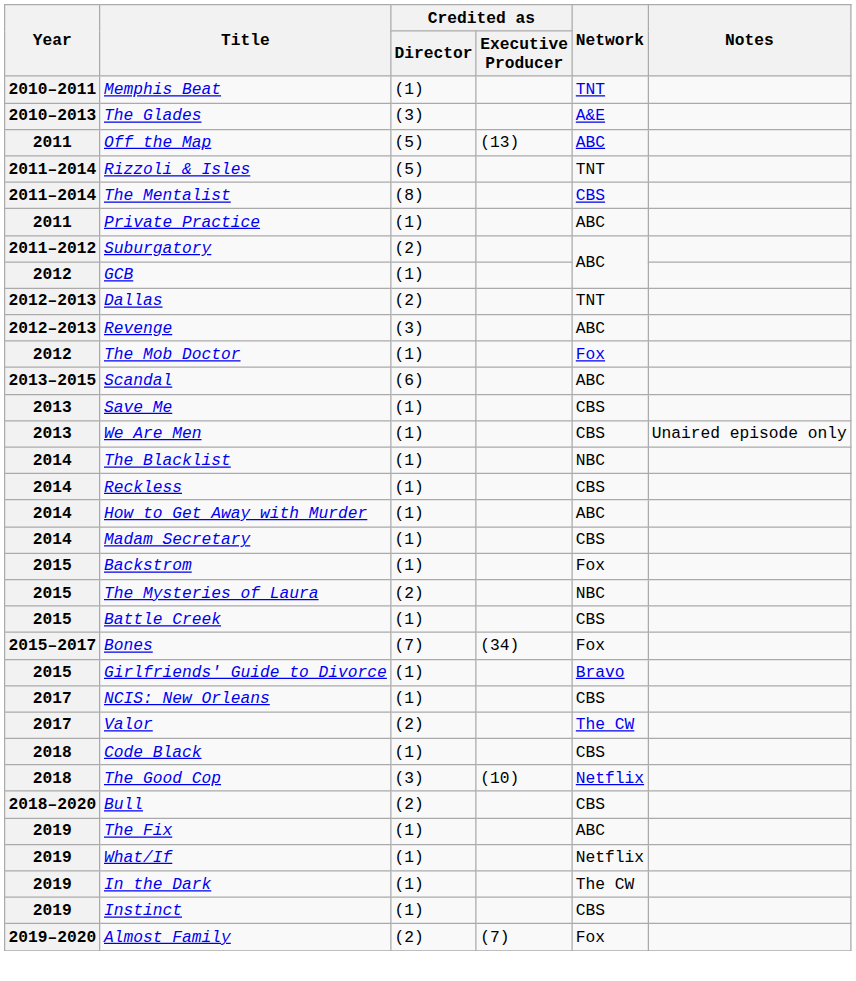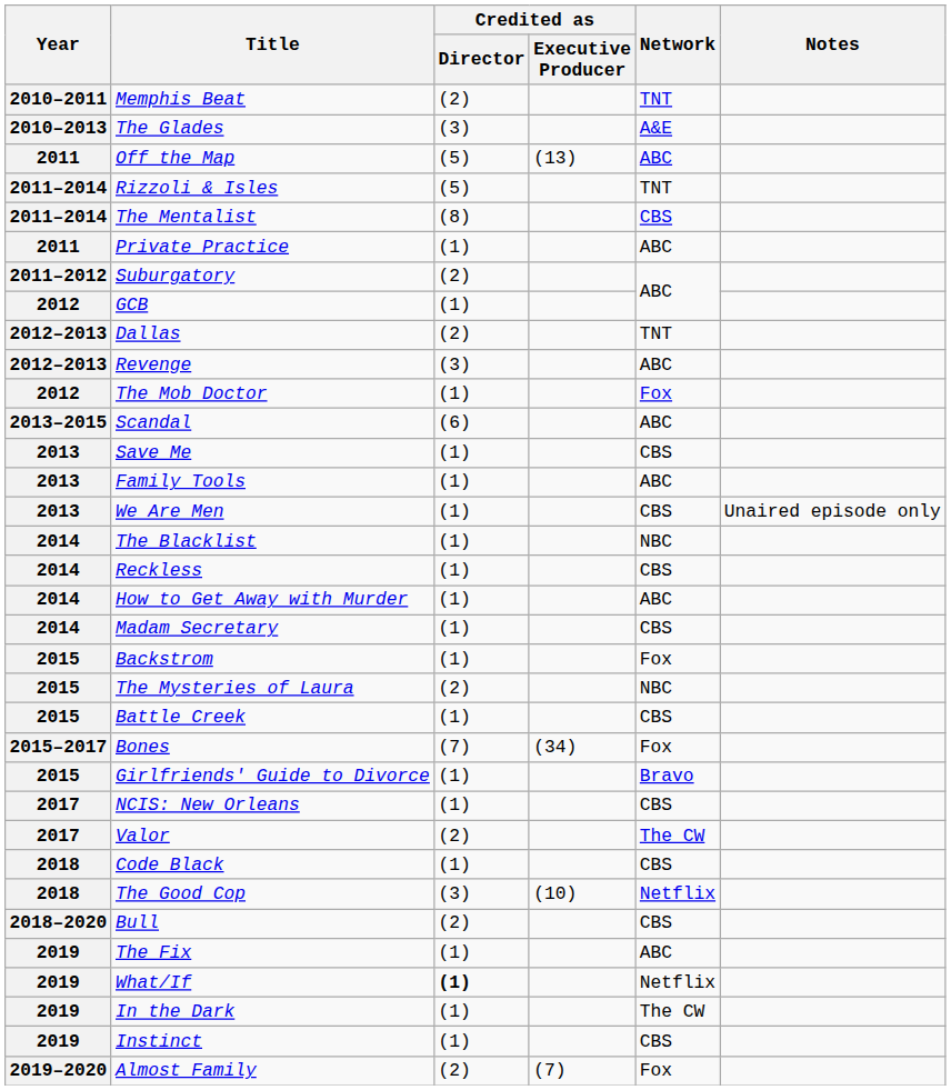 <table class="wikitable plainrowheaders unsortable">
 <tr>
 <th rowspan="2" scope="col">Year</th>
 <th rowspan="2" scope="col">Title</th>
 <th colspan="2" scope="col">Credited as</th>
 <th rowspan="2" scope="col">Network</th>
 <th rowspan="2" scope="col" class="unsortable">Notes</th>
 </tr>
 <tr>
 <th>Director</th>
 <th>Executive<br>Producer</th>
 </tr>
 <tr>
 <th>2010–2011</th>
 <td scope="row"><em><a href='#'>Memphis Beat</a></em></td>
-<td> (1)</td>
+<td> (2)</td>
 <td></td>
 <td><a href='#'>TNT</a></td>
 <td></td>
 </tr>
 <tr>
 <th>2010–2013</th>
 <td scope="row"><em><a href='#'>The Glades</a></em></td>
 <td> (3)</td>
 <td></td>
 <td><a href='#'>A&E</a></td>
 <td></td>
 </tr>
 <tr>
 <th>2011</th>
 <td scope="row"><em><a href='#'>Off the Map</a></em></td>
 <td> (5)</td>
 <td> (13)</td>
 <td><a href='#'>ABC</a></td>
 <td></td>
 </tr>
 <tr>
 <th>2011–2014</th>
 <td scope="row"><em><a href='#'>Rizzoli & Isles</a></em></td>
 <td> (5)</td>
 <td></td>
 <td>TNT</td>
 <td></td>
 </tr>
 <tr>
 <th>2011–2014</th>
 <td scope="row"><em><a href='#'>The Mentalist</a></em></td>
 <td> (8)</td>
 <td></td>
 <td><a href='#'>CBS</a></td>
 <td></td>
 </tr>
 <tr>
 <th>2011</th>
 <td scope="row"><em><a href='#'>Private Practice</a></em></td>
 <td> (1)</td>
 <td></td>
 <td>ABC</td>
 <td></td>
 </tr>
 <tr>
 <th>2011–2012</th>
 <td scope="row"><em><a href='#'>Suburgatory</a></em></td>
 <td> (2)</td>
 <td></td>
 <td rowspan="2">ABC</td>
 <td></td>
 </tr>
 <tr>
 <th>2012</th>
 <td scope="row"><em><a href='#'>GCB</a></em></td>
 <td> (1)</td>
 <td></td>
 <td></td>
 </tr>
 <tr>
 <th>2012–2013</th>
 <td scope="row"><em><a href='#'>Dallas</a></em></td>
 <td> (2)</td>
 <td></td>
 <td>TNT</td>
 <td></td>
 </tr>
 <tr>
 <th>2012–2013</th>
 <td scope="row"><em><a href='#'>Revenge</a></em></td>
 <td> (3)</td>
 <td></td>
 <td>ABC</td>
 <td></td>
 </tr>
 <tr>
 <th>2012</th>
 <td scope="row"><em><a href='#'>The Mob Doctor</a></em></td>
 <td> (1)</td>
 <td></td>
 <td><a href='#'>Fox</a></td>
 <td></td>
 </tr>
 <tr>
 <th>2013–2015</th>
 <td scope="row"><em><a href='#'>Scandal</a></em></td>
 <td> (6)</td>
 <td></td>
 <td>ABC</td>
 <td></td>
 </tr>
 <tr>
 <th>2013</th>
 <td scope="row"><em><a href='#'>Save Me</a></em></td>
 <td> (1)</td>
 <td></td>
 <td>CBS</td>
+<td></td>
+</tr>
+<tr>
+<th>2013</th>
+<td scope="row"><em><a href='#'>Family Tools</a></em></td>
+<td> (1)</td>
+<td></td>
+<td>ABC</td>
 <td></td>
 </tr>
 <tr>
 <th>2013</th>
 <td scope="row"><em><a href='#'>We Are Men</a></em></td>
 <td> (1)</td>
 <td></td>
 <td>CBS</td>
 <td>Unaired episode only</td>
 </tr>
 <tr>
 <th>2014</th>
 <td scope="row"><em><a href='#'>The Blacklist</a></em></td>
 <td> (1)</td>
 <td></td>
 <td>NBC</td>
 <td></td>
 </tr>
 <tr>
 <th>2014</th>
 <td scope="row"><em><a href='#'>Reckless</a></em></td>
 <td> (1)</td>
 <td></td>
 <td>CBS</td>
 <td></td>
 </tr>
 <tr>
 <th>2014</th>
 <td scope="row"><em><a href='#'>How to Get Away with Murder</a></em></td>
 <td> (1)</td>
 <td></td>
 <td>ABC</td>
 <td></td>
 </tr>
 <tr>
 <th>2014</th>
 <td scope="row"><em><a href='#'>Madam Secretary</a></em></td>
 <td> (1)</td>
 <td></td>
 <td>CBS</td>
 <td></td>
 </tr>
 <tr>
 <th>2015</th>
 <td scope="row"><em><a href='#'>Backstrom</a></em></td>
 <td> (1)</td>
 <td></td>
 <td>Fox</td>
 <td></td>
 </tr>
 <tr>
 <th>2015</th>
 <td scope="row"><em><a href='#'>The Mysteries of Laura</a></em></td>
 <td> (2)</td>
 <td></td>
 <td>NBC</td>
 <td></td>
 </tr>
 <tr>
 <th>2015</th>
 <td scope="row"><em><a href='#'>Battle Creek</a></em></td>
 <td> (1)</td>
 <td></td>
 <td>CBS</td>
 <td></td>
 </tr>
 <tr>
 <th>2015–2017</th>
 <td scope="row"><em><a href='#'>Bones</a></em></td>
 <td> (7)</td>
 <td> (34)</td>
 <td>Fox</td>
 <td></td>
 </tr>
 <tr>
 <th>2015</th>
 <td scope="row"><em><a href='#'>Girlfriends' Guide to Divorce</a></em></td>
 <td> (1)</td>
 <td></td>
 <td><a href='#'>Bravo</a></td>
 <td></td>
 </tr>
 <tr>
 <th>2017</th>
 <td scope="row"><em><a href='#'>NCIS: New Orleans</a></em></td>
 <td> (1)</td>
 <td></td>
 <td>CBS</td>
 <td></td>
 </tr>
 <tr>
 <th>2017</th>
 <td scope="row"><em><a href='#'>Valor</a></em></td>
 <td> (2)</td>
 <td></td>
 <td><a href='#'>The CW</a></td>
 <td></td>
 </tr>
 <tr>
 <th>2018</th>
 <td scope="row"><em><a href='#'>Code Black</a></em></td>
 <td> (1)</td>
 <td></td>
 <td>CBS</td>
 <td></td>
 </tr>
 <tr>
 <th>2018</th>
 <td scope="row"><em><a href='#'>The Good Cop</a></em></td>
 <td> (3)</td>
 <td> (10)</td>
 <td><a href='#'>Netflix</a></td>
 <td></td>
 </tr>
 <tr>
 <th>2018–2020</th>
 <td scope="row"><em><a href='#'>Bull</a></em></td>
 <td> (2)</td>
 <td></td>
 <td>CBS</td>
 <td></td>
 </tr>
 <tr>
 <th>2019</th>
 <td scope="row"><em><a href='#'>The Fix</a></em></td>
 <td> (1)</td>
 <td></td>
 <td>ABC</td>
 <td></td>
 </tr>
 <tr>
 <th>2019</th>
 <td scope="row"><em><a href='#'>What/If</a></em></td>
-<td> (1)</td>
+<td><strong> (1)</strong></td>
 <td></td>
 <td>Netflix</td>
 <td></td>
 </tr>
 <tr>
 <th>2019</th>
 <td scope="row"><em><a href='#'>In the Dark</a></em></td>
 <td> (1)</td>
 <td></td>
 <td>The CW</td>
 <td></td>
 </tr>
 <tr>
 <th>2019</th>
 <td scope="row"><em><a href='#'>Instinct</a></em></td>
 <td> (1)</td>
 <td></td>
 <td>CBS</td>
 <td></td>
 </tr>
 <tr>
 <th>2019–2020</th>
 <td scope="row"><em><a href='#'>Almost Family</a></em></td>
 <td> (2)</td>
 <td> (7)</td>
 <td>Fox</td>
 <td></td>
 </tr>
 </table>
